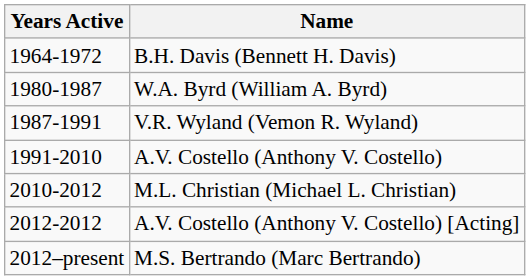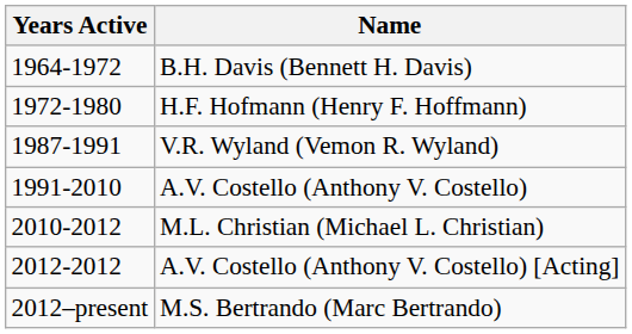 <table class="wikitable">
 <tr>
 <th>Years Active</th>
 <th>Name</th>
 </tr>
 <tr>
 <td>1964-1972</td>
 <td>B.H. Davis (Bennett H. Davis)</td>
 </tr>
 <tr>
-<td>1980-1987</td>
-<td>W.A. Byrd (William A. Byrd)</td>
+<td>1972-1980</td>
+<td>H.F. Hofmann (Henry F. Hoffmann)</td>
 </tr>
 <tr>
 <td>1987-1991</td>
 <td>V.R. Wyland (Vemon R. Wyland)</td>
 </tr>
 <tr>
 <td>1991-2010</td>
 <td>A.V. Costello (Anthony V. Costello)</td>
 </tr>
 <tr>
 <td>2010-2012</td>
 <td>M.L. Christian (Michael L. Christian)</td>
 </tr>
 <tr>
 <td>2012-2012</td>
 <td>A.V. Costello (Anthony V. Costello) [Acting]</td>
 </tr>
 <tr>
 <td>2012–present</td>
 <td>M.S. Bertrando (Marc Bertrando)</td>
 </tr>
 </table>
